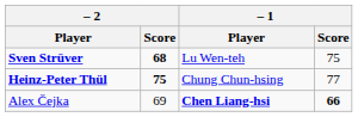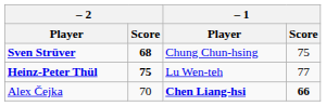 <table class=wikitable>
 <tr>
 <th colspan=2> – 2</th>
 <th colspan=2> – 1</th>
 </tr>
 <tr>
 <th width=155>Player</th>
 <th>Score</th>
 <th width=155>Player</th>
 <th>Score</th>
 </tr>
 <tr>
 <td><strong><a href='#'>Sven Strüver</a></strong></td>
 <td align=center><strong>68</strong></td>
-<td><a href='#'>Lu Wen-teh</a></td>
+<td><a href='#'>Chung Chun-hsing</a></td>
 <td align=center>75</td>
 </tr>
 <tr>
 <td><strong><a href='#'>Heinz-Peter Thül</a></strong></td>
 <td align=center><strong>75</strong></td>
-<td><a href='#'>Chung Chun-hsing</a></td>
+<td><a href='#'>Lu Wen-teh</a></td>
 <td align=center>77</td>
 </tr>
 <tr>
 <td><a href='#'>Alex Čejka</a></td>
-<td align=center>69</td>
+<td align=center>70</td>
 <td><strong><a href='#'>Chen Liang-hsi</a></strong></td>
 <td align=center><strong>66</strong></td>
 </tr>
 </table>
